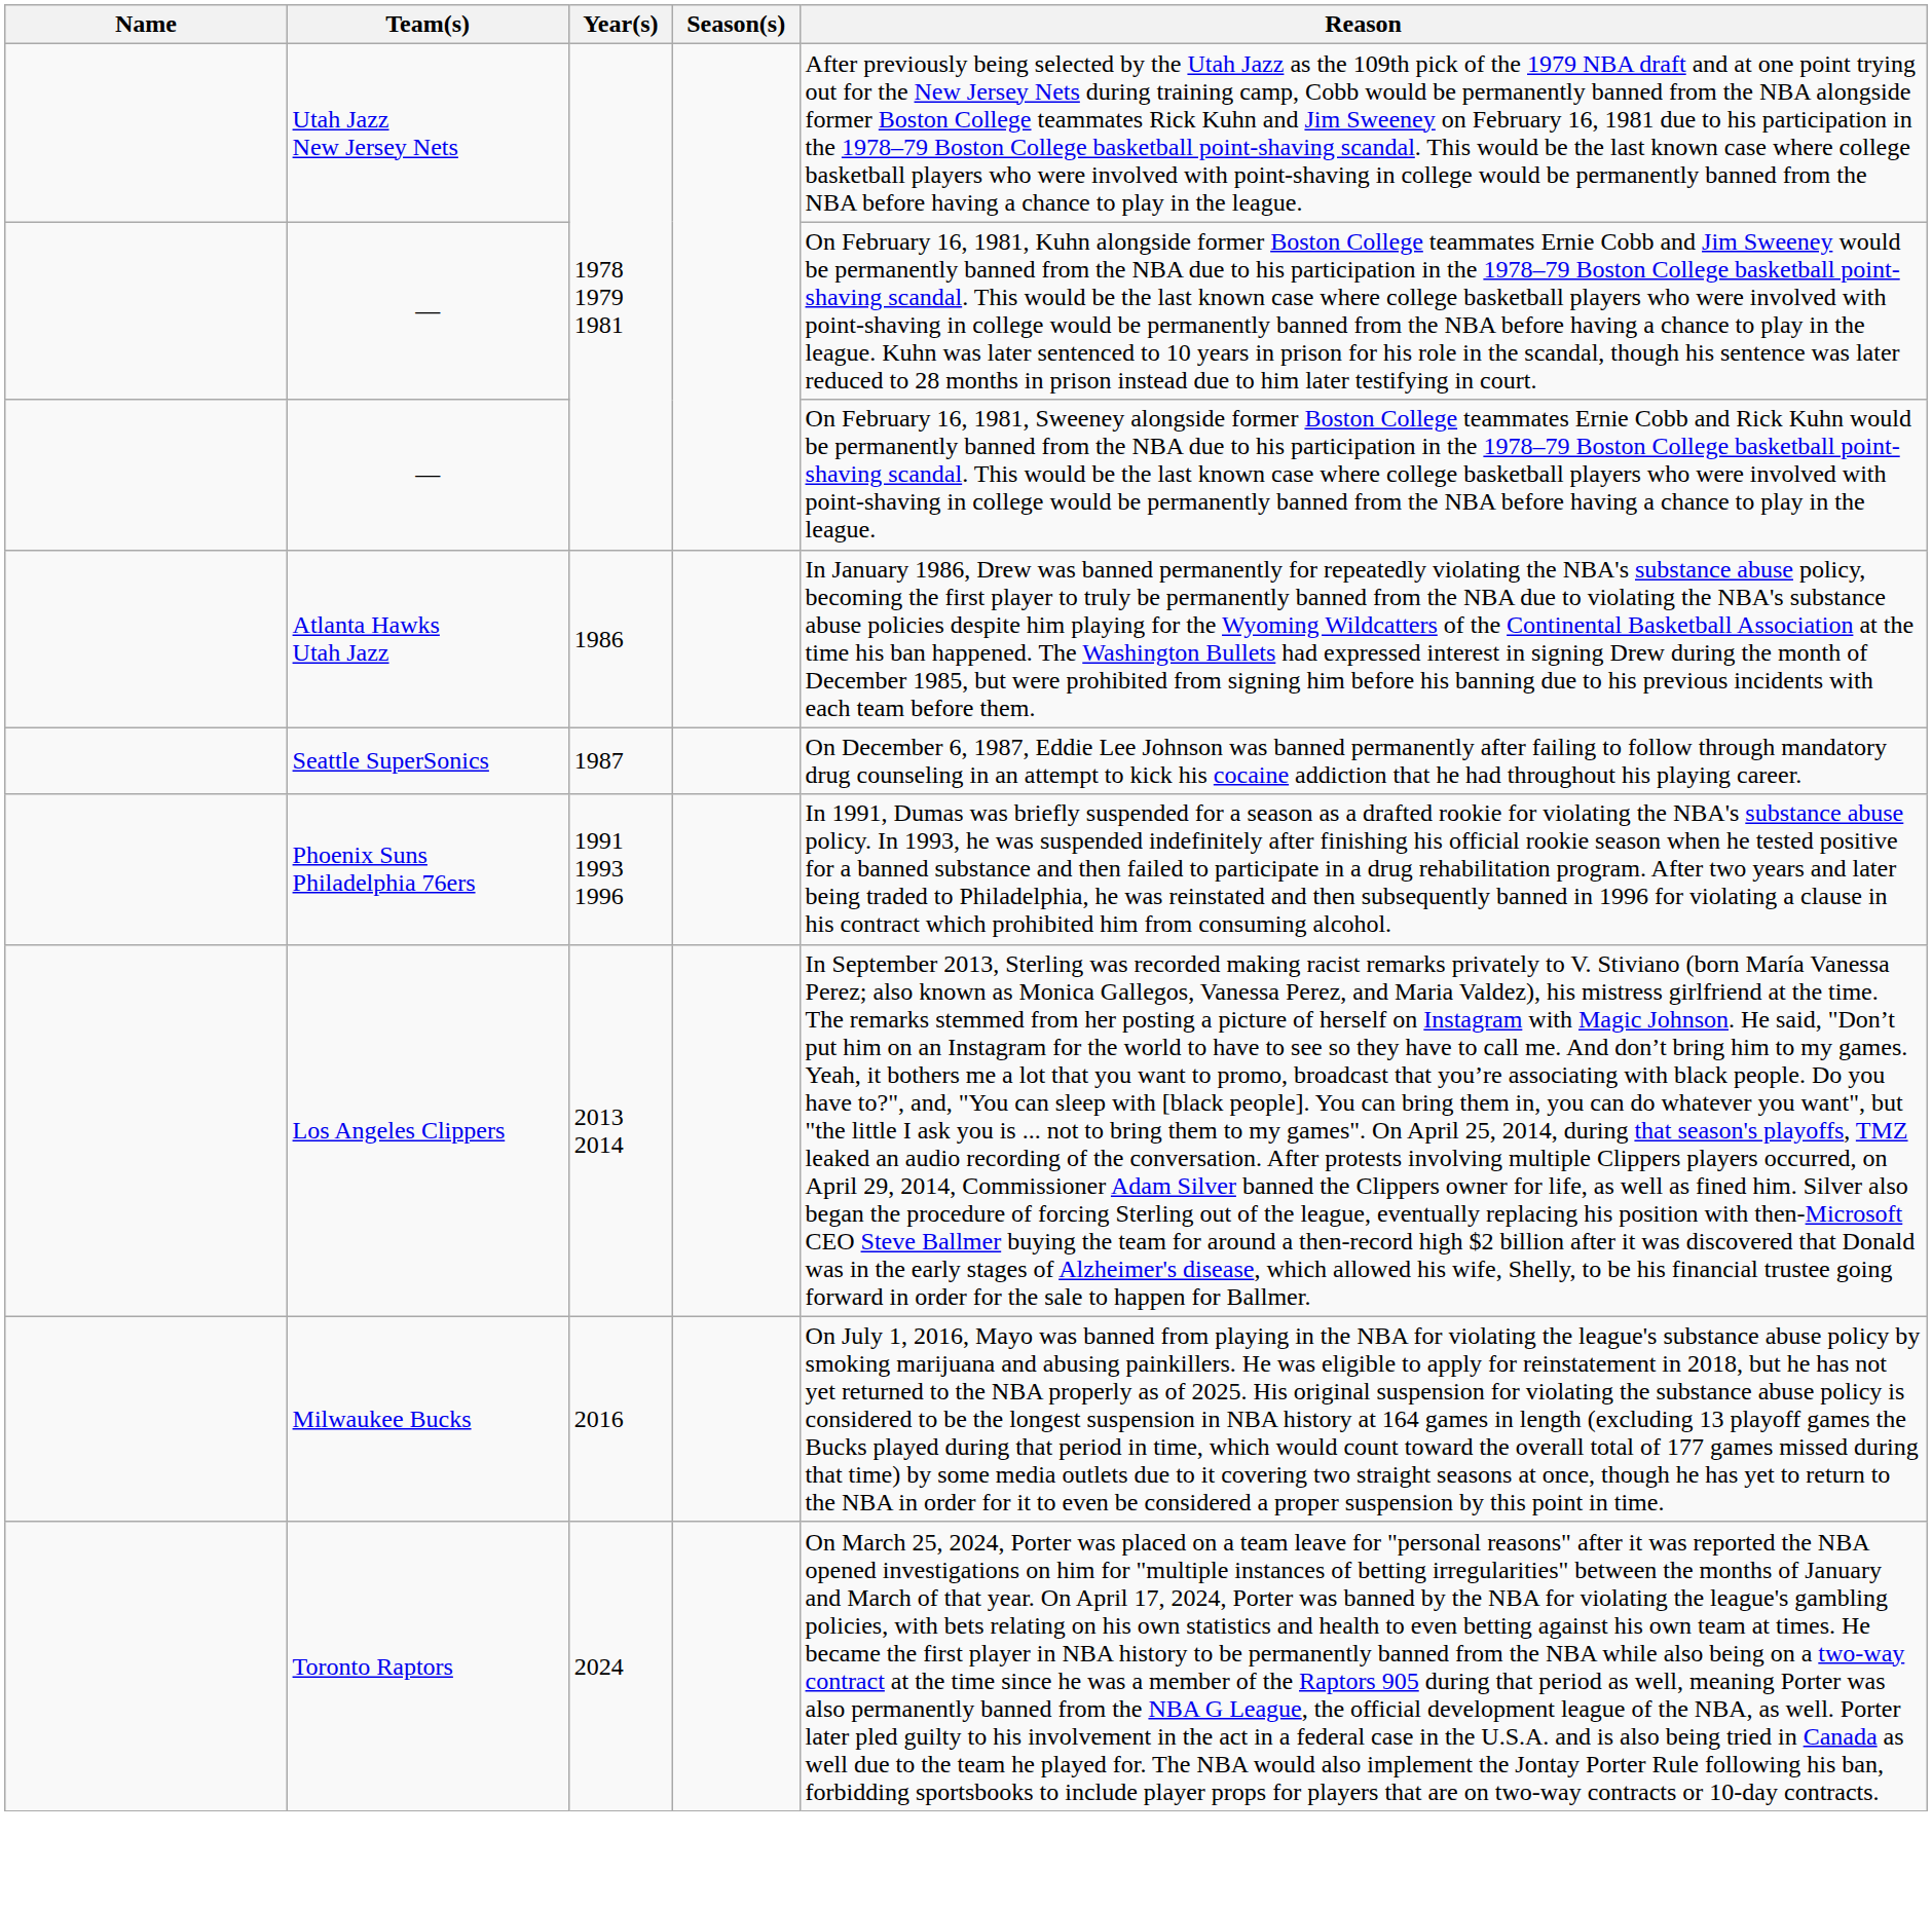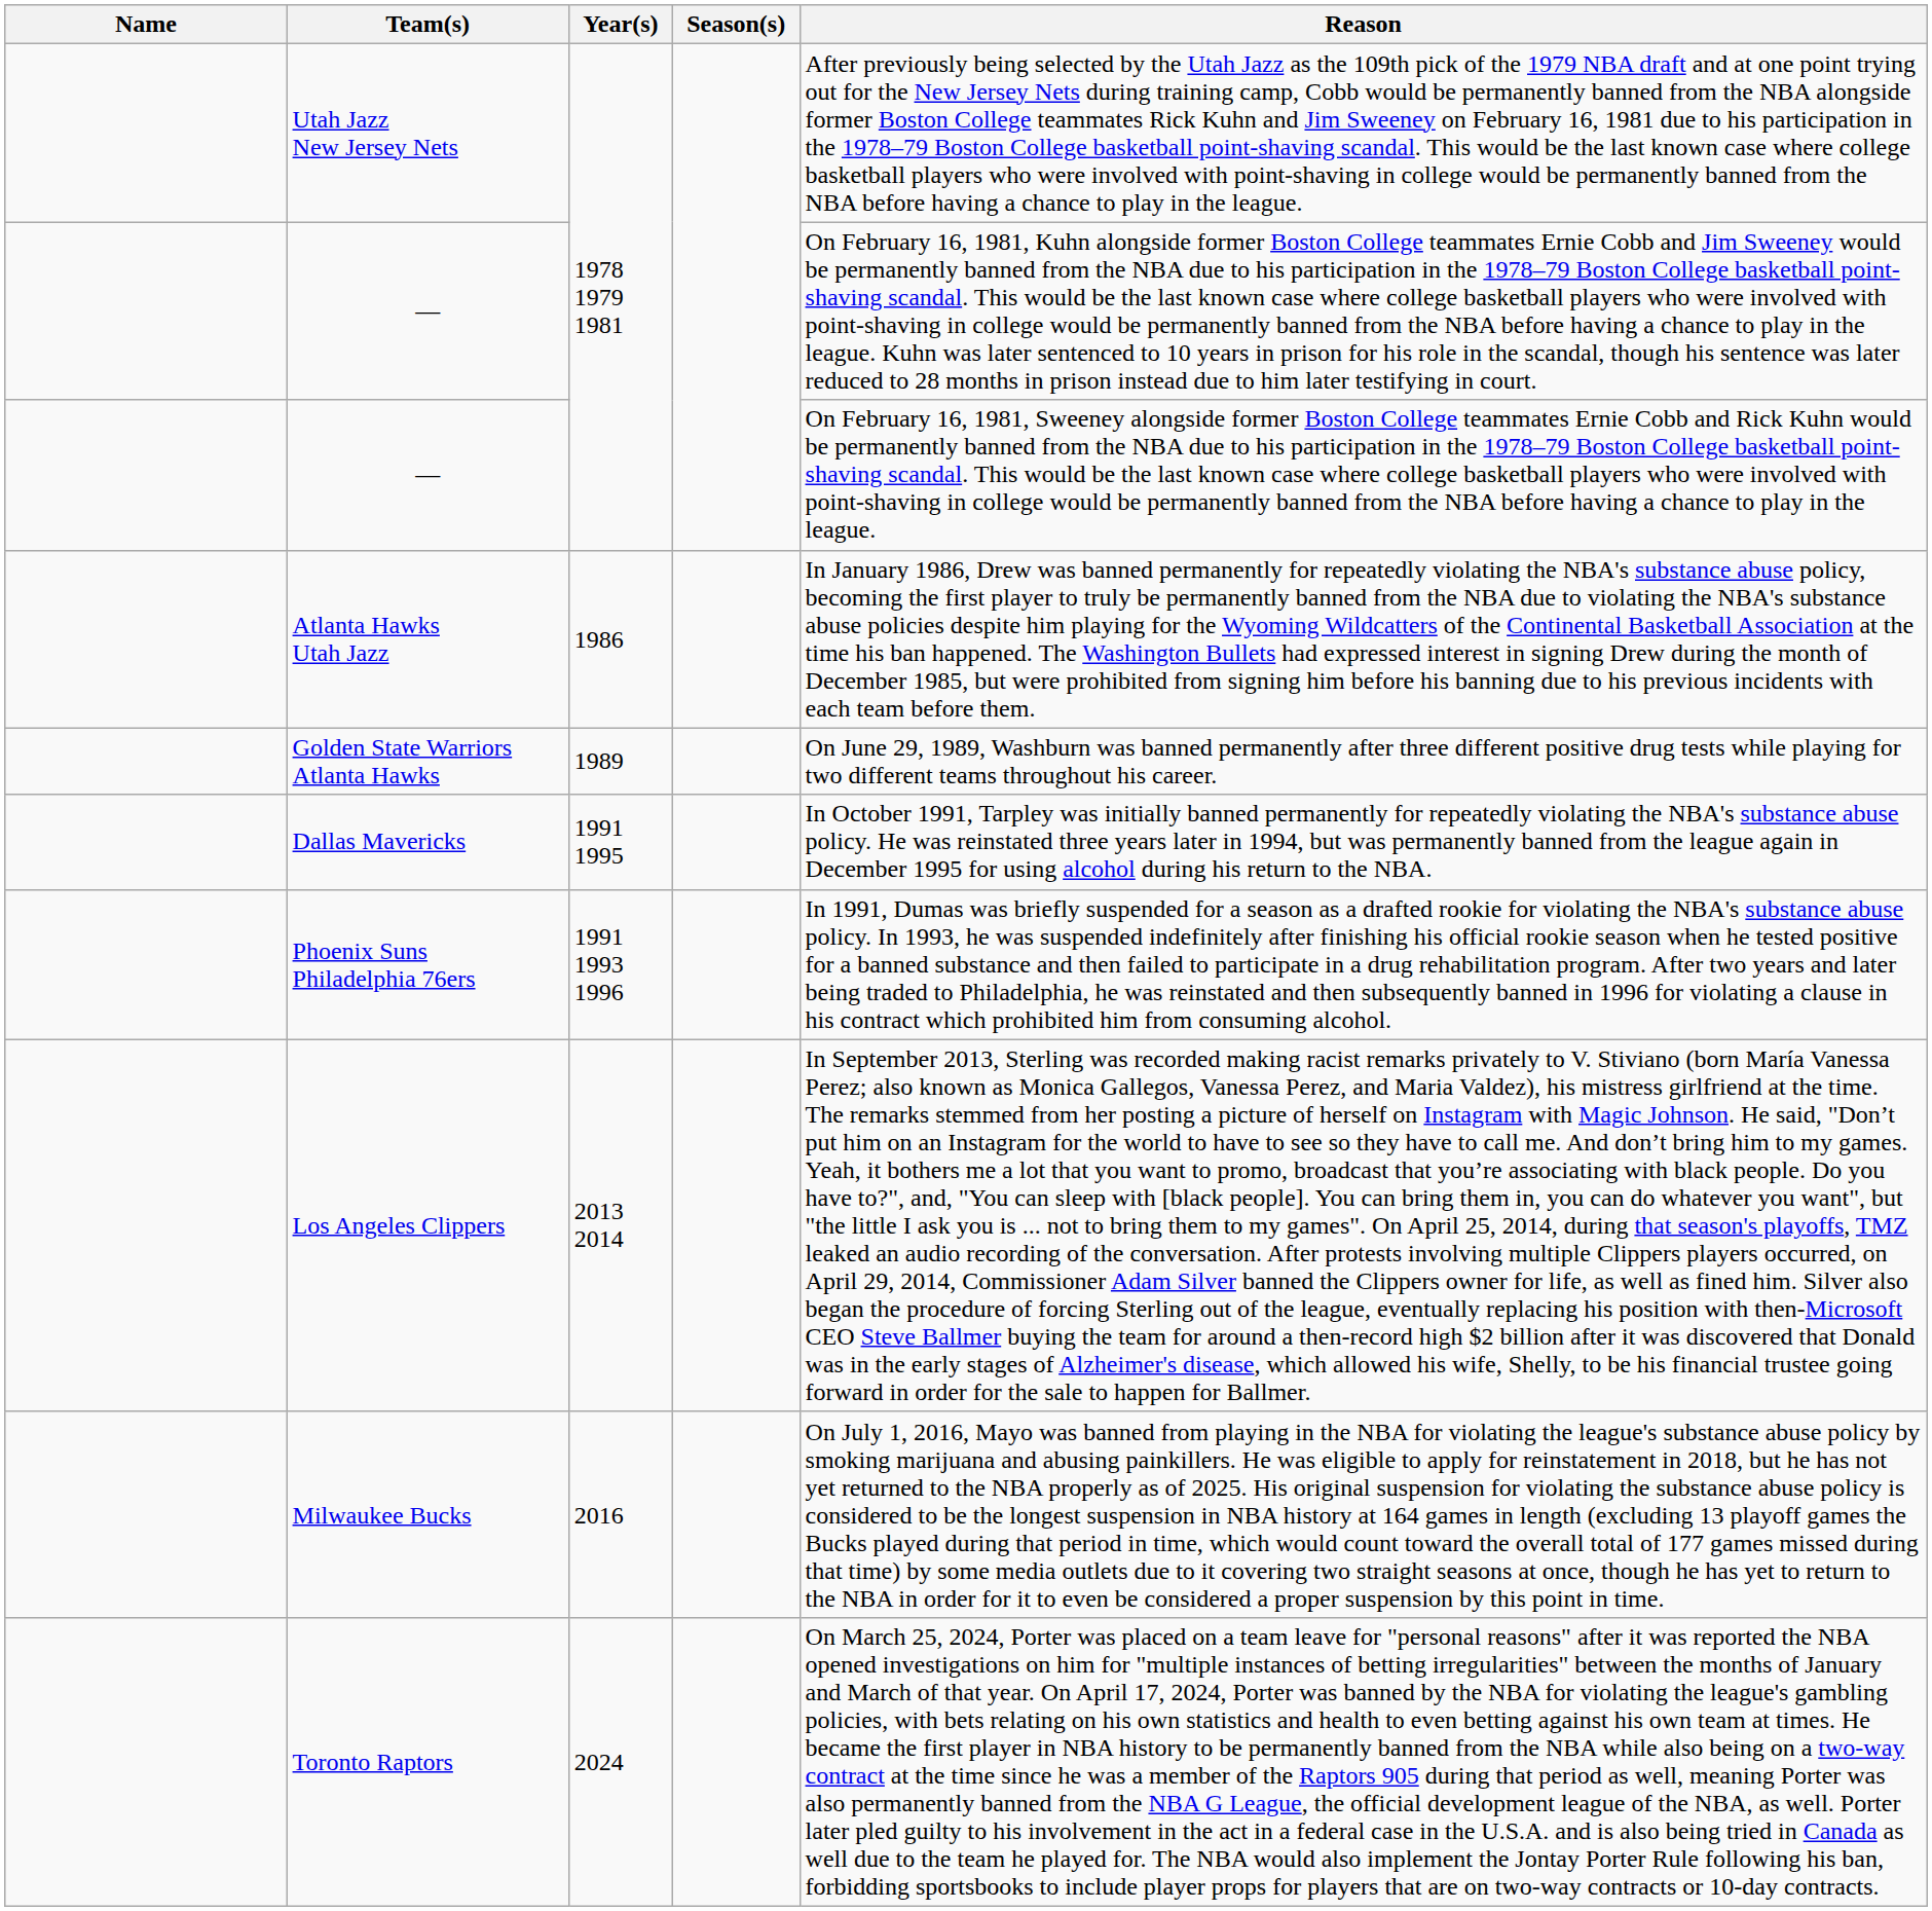 <table class="wikitable sortable">
 <tr>
 <th width=12%>Name</th>
 <th width=12%>Team(s)</th>
 <th width=4%>Year(s)</th>
 <th width=4%>Season(s)</th>
 <th width=48% class="unsortable">Reason</th>
 </tr>
 <tr>
 <td></td>
 <td><a href='#'>Utah Jazz</a><br><a href='#'>New Jersey Nets</a></td>
 <td rowspan="3">1978<br>1979<br>1981</td>
 <td rowspan="3"></td>
 <td>After previously being selected by the <a href='#'>Utah Jazz</a> as the 109th pick of the <a href='#'>1979 NBA draft</a> and at one point trying out for the <a href='#'>New Jersey Nets</a> during training camp, Cobb would be permanently banned from the NBA alongside former <a href='#'>Boston College</a> teammates Rick Kuhn and <a href='#'>Jim Sweeney</a> on February 16, 1981 due to his participation in the <a href='#'>1978–79 Boston College basketball point-shaving scandal</a>. This would be the last known case where college basketball players who were involved with point-shaving in college would be permanently banned from the NBA before having a chance to play in the league.</td>
 </tr>
 <tr>
 <td></td>
 <td align=center>—</td>
 <td>On February 16, 1981, Kuhn alongside former <a href='#'>Boston College</a> teammates Ernie Cobb and <a href='#'>Jim Sweeney</a> would be permanently banned from the NBA due to his participation in the <a href='#'>1978–79 Boston College basketball point-shaving scandal</a>. This would be the last known case where college basketball players who were involved with point-shaving in college would be permanently banned from the NBA before having a chance to play in the league. Kuhn was later sentenced to 10 years in prison for his role in the scandal, though his sentence was later reduced to 28 months in prison instead due to him later testifying in court.</td>
 </tr>
 <tr>
 <td></td>
 <td align=center>—</td>
 <td>On February 16, 1981, Sweeney alongside former <a href='#'>Boston College</a> teammates Ernie Cobb and Rick Kuhn would be permanently banned from the NBA due to his participation in the <a href='#'>1978–79 Boston College basketball point-shaving scandal</a>. This would be the last known case where college basketball players who were involved with point-shaving in college would be permanently banned from the NBA before having a chance to play in the league.</td>
 </tr>
 <tr>
 <td></td>
 <td><a href='#'>Atlanta Hawks</a><br><a href='#'>Utah Jazz</a></td>
 <td>1986</td>
 <td></td>
 <td>In January 1986, Drew was banned permanently for repeatedly violating the NBA's <a href='#'>substance abuse</a> policy, becoming the first player to truly be permanently banned from the NBA due to violating the NBA's substance abuse policies despite him playing for the <a href='#'>Wyoming Wildcatters</a> of the <a href='#'>Continental Basketball Association</a> at the time his ban happened. The <a href='#'>Washington Bullets</a> had expressed interest in signing Drew during the month of December 1985, but were prohibited from signing him before his banning due to his previous incidents with each team before them.</td>
 </tr>
 <tr>
 <td></td>
-<td><a href='#'>Seattle SuperSonics</a></td>
-<td>1987</td>
+<td><a href='#'>Golden State Warriors</a><br><a href='#'>Atlanta Hawks</a></td>
+<td>1989</td>
 <td></td>
-<td>On December 6, 1987, Eddie Lee Johnson was banned permanently after failing to follow through mandatory drug counseling in an attempt to kick his <a href='#'>cocaine</a> addiction that he had throughout his playing career.</td>
+<td>On June 29, 1989, Washburn was banned permanently after three different positive drug tests while playing for two different teams throughout his career.</td>
+</tr>
+<tr>
+<td></td>
+<td><a href='#'>Dallas Mavericks</a></td>
+<td>1991<br>1995</td>
+<td><br></td>
+<td>In October 1991, Tarpley was initially banned permanently for repeatedly violating the NBA's <a href='#'>substance abuse</a> policy. He was reinstated three years later in 1994, but was permanently banned from the league again in December 1995 for using <a href='#'>alcohol</a> during his return to the NBA.</td>
 </tr>
 <tr>
 <td></td>
 <td><a href='#'>Phoenix Suns</a><br><a href='#'>Philadelphia 76ers</a></td>
 <td>1991<br>1993<br>1996</td>
 <td><br><br></td>
 <td>In 1991, Dumas was briefly suspended for a season as a drafted rookie for violating the NBA's <a href='#'>substance abuse</a> policy. In 1993, he was suspended indefinitely after finishing his official rookie season when he tested positive for a banned substance and then failed to participate in a drug rehabilitation program. After two years and later being traded to Philadelphia, he was reinstated and then subsequently banned in 1996 for violating a clause in his contract which prohibited him from consuming alcohol.</td>
 </tr>
 <tr>
 <td></td>
 <td><a href='#'>Los Angeles Clippers</a></td>
 <td>2013<br>2014</td>
 <td></td>
 <td>In September 2013, Sterling was recorded making racist remarks privately to V. Stiviano (born María Vanessa Perez; also known as Monica Gallegos, Vanessa Perez, and Maria Valdez), his mistress girlfriend at the time. The remarks stemmed from her posting a picture of herself on <a href='#'>Instagram</a> with <a href='#'>Magic Johnson</a>. He said, "Don’t put him on an Instagram for the world to have to see so they have to call me. And don’t bring him to my games. Yeah, it bothers me a lot that you want to promo, broadcast that you’re associating with black people. Do you have to?", and, "You can sleep with [black people]. You can bring them in, you can do whatever you want", but "the little I ask you is ... not to bring them to my games". On April 25, 2014, during <a href='#'>that season's playoffs</a>, <a href='#'>TMZ</a> leaked an audio recording of the conversation. After protests involving multiple Clippers players occurred, on April 29, 2014, Commissioner <a href='#'>Adam Silver</a> banned the Clippers owner for life, as well as fined him. Silver also began the procedure of forcing Sterling out of the league, eventually replacing his position with then-<a href='#'>Microsoft</a> CEO <a href='#'>Steve Ballmer</a> buying the team for around a then-record high $2 billion after it was discovered that Donald was in the early stages of <a href='#'>Alzheimer's disease</a>, which allowed his wife, Shelly, to be his financial trustee going forward in order for the sale to happen for Ballmer.</td>
 </tr>
 <tr>
 <td></td>
 <td><a href='#'>Milwaukee Bucks</a></td>
 <td>2016</td>
 <td></td>
 <td>On July 1, 2016, Mayo was banned from playing in the NBA for violating the league's substance abuse policy by smoking marijuana and abusing painkillers. He was eligible to apply for reinstatement in 2018, but he has not yet returned to the NBA properly as of 2025. His original suspension for violating the substance abuse policy is considered to be the longest suspension in NBA history at 164 games in length (excluding 13 playoff games the Bucks played during that period in time, which would count toward the overall total of 177 games missed during that time) by some media outlets due to it covering two straight seasons at once, though he has yet to return to the NBA in order for it to even be considered a proper suspension by this point in time.</td>
 </tr>
 <tr>
 <td></td>
 <td><a href='#'>Toronto Raptors</a></td>
 <td>2024</td>
 <td></td>
 <td>On March 25, 2024, Porter was placed on a team leave for "personal reasons" after it was reported the NBA opened investigations on him for "multiple instances of betting irregularities" between the months of January and March of that year. On April 17, 2024, Porter was banned by the NBA for violating the league's gambling policies, with bets relating on his own statistics and health to even betting against his own team at times. He became the first player in NBA history to be permanently banned from the NBA while also being on a <a href='#'>two-way contract</a> at the time since he was a member of the <a href='#'>Raptors 905</a> during that period as well, meaning Porter was also permanently banned from the <a href='#'>NBA G League</a>, the official development league of the NBA, as well. Porter later pled guilty to his involvement in the act in a federal case in the U.S.A. and is also being tried in <a href='#'>Canada</a> as well due to the team he played for. The NBA would also implement the Jontay Porter Rule following his ban, forbidding sportsbooks to include player props for players that are on two-way contracts or 10-day contracts.</td>
 </tr>
 </table>
